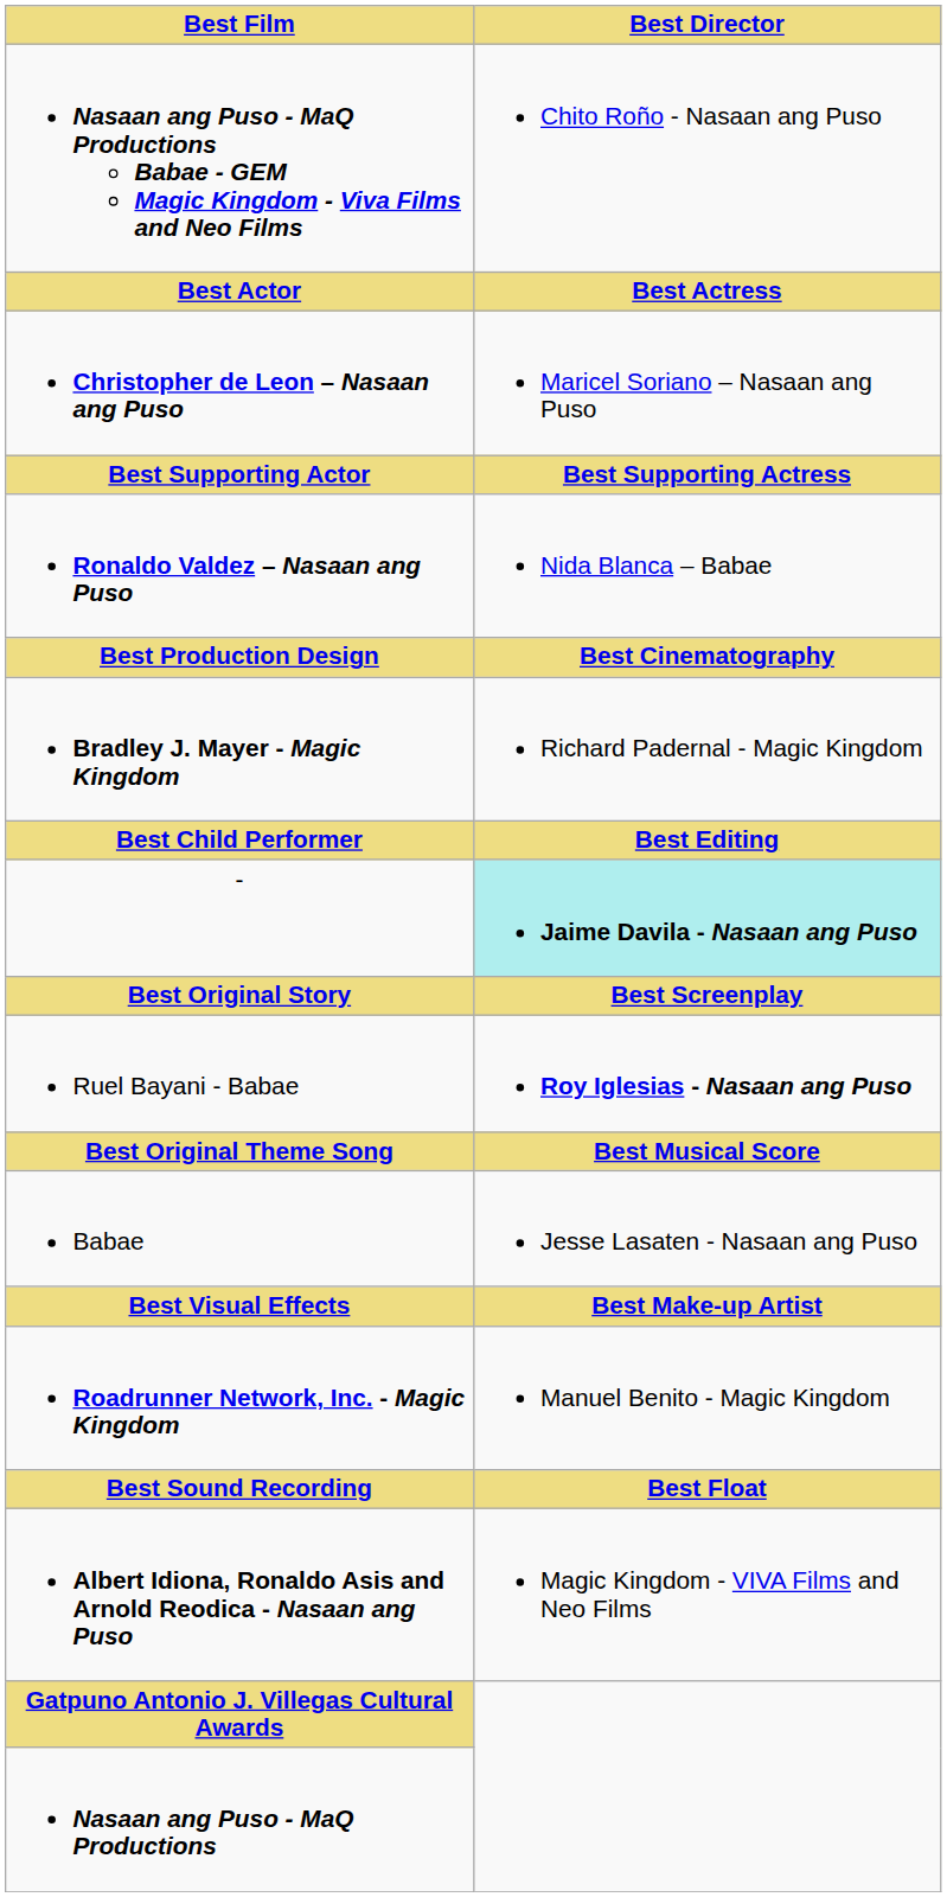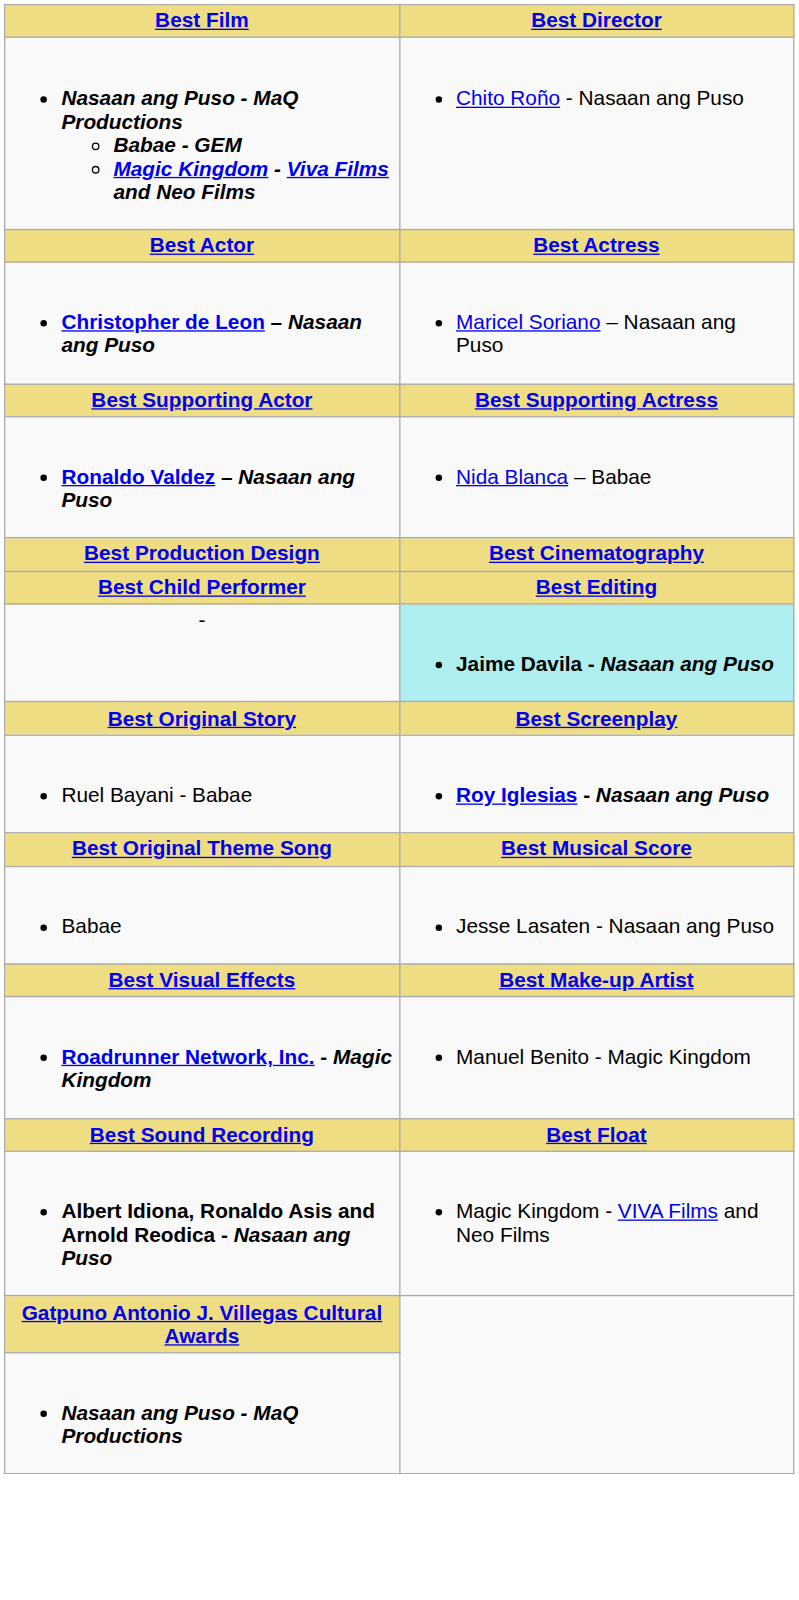 <table class=wikitable>
 <tr>
 <th style="background:#EEDD82; width:50%"><a href='#'>Best Film</a></th>
 <th style="background:#EEDD82; width:50%"><a href='#'>Best Director</a></th>
 </tr>
 <tr>
 <td valign="top"><br><ul><li><strong><em>Nasaan ang Puso<em> - MaQ Productions<strong><ul><li></em>Babae<em> - GEM </li><li></em><a href='#'>Magic Kingdom</a><em> - <a href='#'>Viva Films</a> and Neo Films </li></ul></li></ul></td>
 <td valign="top"><br><ul><li></strong><a href='#'>Chito Roño</a> - </em>Nasaan ang Puso</em></strong></li></ul></td>
 </tr>
 <tr>
 <th style="background:#EEDD82; width:50%"><a href='#'>Best Actor</a></th>
 <th style="background:#EEDD82; width:50%"><a href='#'>Best Actress</a></th>
 </tr>
 <tr>
 <td valign="top"><br><ul><li><strong><a href='#'>Christopher de Leon</a> – <em>Nasaan ang Puso<strong><em></li></ul></td>
 <td valign="top"><br><ul><li></strong><a href='#'>Maricel Soriano</a> – </em>Nasaan ang Puso</em></strong></li></ul></td>
 </tr>
 <tr>
 <th style="background:#EEDD82; width:50%"><a href='#'>Best Supporting Actor</a></th>
 <th style="background:#EEDD82; width:50%"><a href='#'>Best Supporting Actress</a></th>
 </tr>
 <tr>
 <td valign="top"><br><ul><li><strong><a href='#'>Ronaldo Valdez</a> – <em>Nasaan ang Puso<strong><em></li></ul></td>
 <td valign="top"><br><ul><li></strong><a href='#'>Nida Blanca</a> – </em>Babae</em></strong></li></ul></td>
 </tr>
 <tr>
 <th style="background:#EEDD82; width:50%"><a href='#'>Best Production Design</a></th>
 <th style="background:#EEDD82; width:50%"><a href='#'>Best Cinematography</a></th>
-</tr>
-<tr>
-<td valign="top"><br><ul><li><strong>Bradley J. Mayer - <em>Magic Kingdom<strong><em></li></ul></td>
-<td valign="top"><br><ul><li></strong>Richard Padernal - </em>Magic Kingdom</em></strong></li></ul></td>
 </tr>
 <tr>
 <th style="background:#EEDD82; width:50%"><a href='#'>Best Child Performer</a></th>
 <th style="background:#EEDD82; width:50%"><a href='#'>Best Editing</a></th>
 </tr>
 <tr>
 <td valign="top" align=center>-</td>
 <td valign="top" style="background: paleturquoise;"><br><ul><li><strong>Jaime Davila - <em>Nasaan ang Puso<strong><em></li></ul></td>
 </tr>
 <tr>
 <th style="background:#EEDD82; width:50%"><a href='#'>Best Original Story</a></th>
 <th style="background:#EEDD82; width:50%"><a href='#'>Best Screenplay</a></th>
 </tr>
 <tr>
 <td valign="top"><br><ul><li></strong>Ruel Bayani - </em>Babae</em></strong></li></ul></td>
 <td valign="top"><br><ul><li><strong><a href='#'>Roy Iglesias</a> - <em>Nasaan ang Puso<strong><em></li></ul></td>
 </tr>
 <tr>
 <th style="background:#EEDD82; width:50%"><a href='#'>Best Original Theme Song</a></th>
 <th style="background:#EEDD82; width:50%"><a href='#'>Best Musical Score</a></th>
 </tr>
 <tr>
 <td valign="top"><br><ul><li></em></strong>Babae<strong><em></li></ul></td>
 <td valign="top"><br><ul><li></strong>Jesse Lasaten - </em>Nasaan ang Puso</em></strong></li></ul></td>
 </tr>
 <tr>
 <th style="background:#EEDD82; width:50%"><a href='#'>Best Visual Effects</a></th>
 <th style="background:#EEDD82; width:50%"><a href='#'>Best Make-up Artist</a></th>
 </tr>
 <tr>
 <td valign="top"><br><ul><li><strong><a href='#'>Roadrunner Network, Inc.</a> - <em>Magic Kingdom<strong><em></li></ul></td>
 <td valign="top"><br><ul><li></strong>Manuel Benito - </em>Magic Kingdom</em></strong></li></ul></td>
 </tr>
 <tr>
 <th style="background:#EEDD82; width:50%"><a href='#'>Best Sound Recording</a></th>
 <th style="background:#EEDD82; width:50%"><a href='#'>Best Float</a></th>
 </tr>
 <tr>
 <td valign="top"><br><ul><li><strong>Albert Idiona, Ronaldo Asis and Arnold Reodica - <em>Nasaan ang Puso<strong><em></li></ul></td>
 <td valign="top"><br><ul><li></em></strong>Magic Kingdom</em> - <a href='#'>VIVA Films</a> and Neo Films</strong></li></ul></td>
 </tr>
 <tr>
 <th style="background:#EEDD82; width:50%"><a href='#'>Gatpuno Antonio J. Villegas Cultural Awards</a></th>
 </tr>
 <tr>
 <td valign="top"><br><ul><li><strong><em>Nasaan ang Puso<em> - MaQ Productions<strong></li></ul></td>
 </tr>
 </table>
